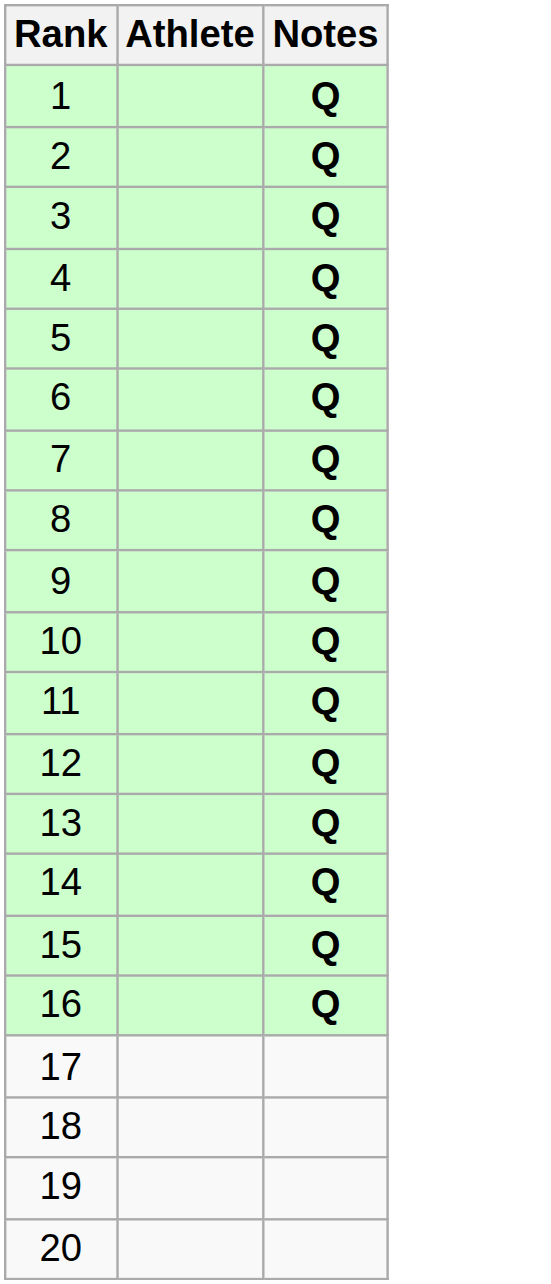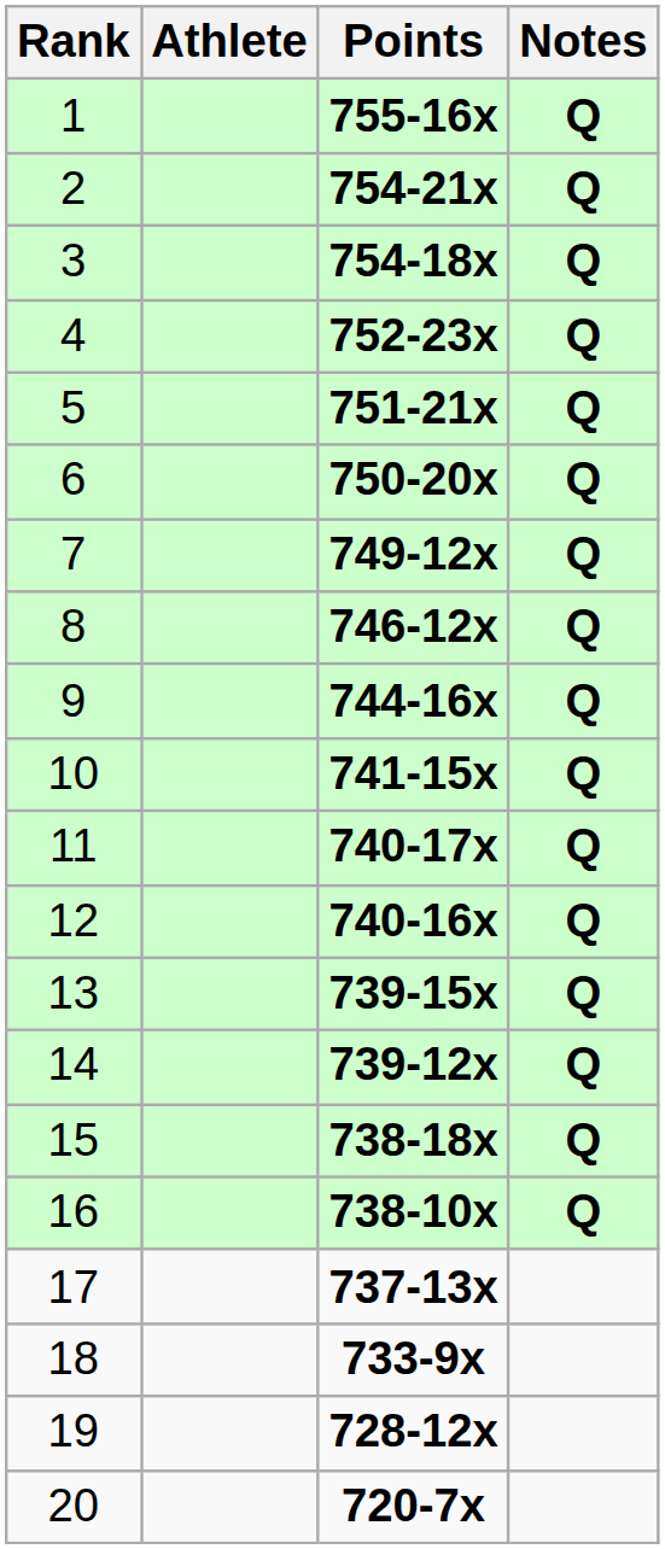 <table class="wikitable" style="text-align:center;">
 <tr>
 <th>Rank</th>
 <th>Athlete</th>
+<th>Points</th>
 <th>Notes</th>
 </tr>
 <tr bgcolor=ccffcc>
 <td>1</td>
 <td align=left><br></td>
+<td><strong>755-16x</strong></td>
 <td><strong>Q</strong></td>
 </tr>
 <tr bgcolor=ccffcc>
 <td>2</td>
 <td align=left><br></td>
+<td><strong>754-21x</strong></td>
 <td><strong>Q</strong></td>
 </tr>
 <tr bgcolor=ccffcc>
 <td>3</td>
 <td align=left><br></td>
+<td><strong>754-18x</strong></td>
 <td><strong>Q</strong></td>
 </tr>
 <tr bgcolor=ccffcc>
 <td>4</td>
 <td align=left><br></td>
+<td><strong>752-23x</strong></td>
 <td><strong>Q</strong></td>
 </tr>
 <tr bgcolor=ccffcc>
 <td>5</td>
 <td align=left><br></td>
+<td><strong>751-21x</strong></td>
 <td><strong>Q</strong></td>
 </tr>
 <tr bgcolor=ccffcc>
 <td>6</td>
 <td align=left><br></td>
+<td><strong>750-20x</strong></td>
 <td><strong>Q</strong></td>
 </tr>
 <tr bgcolor=ccffcc>
 <td>7</td>
 <td align=left><br></td>
+<td><strong>749-12x</strong></td>
 <td><strong>Q</strong></td>
 </tr>
 <tr bgcolor=ccffcc>
 <td>8</td>
 <td align=left><br></td>
+<td><strong>746-12x</strong></td>
 <td><strong>Q</strong></td>
 </tr>
 <tr bgcolor=ccffcc>
 <td>9</td>
 <td align=left><br></td>
+<td><strong>744-16x</strong></td>
 <td><strong>Q</strong></td>
 </tr>
 <tr bgcolor=ccffcc>
 <td>10</td>
 <td align=left><br></td>
+<td><strong>741-15x</strong></td>
 <td><strong>Q</strong></td>
 </tr>
 <tr bgcolor=ccffcc>
 <td>11</td>
 <td align=left><br></td>
+<td><strong>740-17x</strong></td>
 <td><strong>Q</strong></td>
 </tr>
 <tr bgcolor=ccffcc>
 <td>12</td>
 <td align=left><br></td>
+<td><strong>740-16x</strong></td>
 <td><strong>Q</strong></td>
 </tr>
 <tr bgcolor=ccffcc>
 <td>13</td>
 <td align=left><br></td>
+<td><strong>739-15x</strong></td>
 <td><strong>Q</strong></td>
 </tr>
 <tr bgcolor=ccffcc>
 <td>14</td>
 <td align=left><br></td>
+<td><strong>739-12x</strong></td>
 <td><strong>Q</strong></td>
 </tr>
 <tr bgcolor=ccffcc>
 <td>15</td>
 <td align=left><br></td>
+<td><strong>738-18x</strong></td>
 <td><strong>Q</strong></td>
 </tr>
 <tr bgcolor=ccffcc>
 <td>16</td>
 <td align=left><br></td>
+<td><strong>738-10x</strong></td>
 <td><strong>Q</strong></td>
 </tr>
 <tr>
 <td>17</td>
 <td align=left><br></td>
+<td><strong>737-13x</strong></td>
 <td></td>
 </tr>
 <tr>
 <td>18</td>
 <td align=left><br></td>
+<td><strong>733-9x</strong></td>
 <td></td>
 </tr>
 <tr>
 <td>19</td>
 <td align=left><br></td>
+<td><strong>728-12x</strong></td>
 <td></td>
 </tr>
 <tr>
 <td>20</td>
 <td align=left><br></td>
+<td><strong>720-7x</strong></td>
 <td></td>
 </tr>
 </table>
